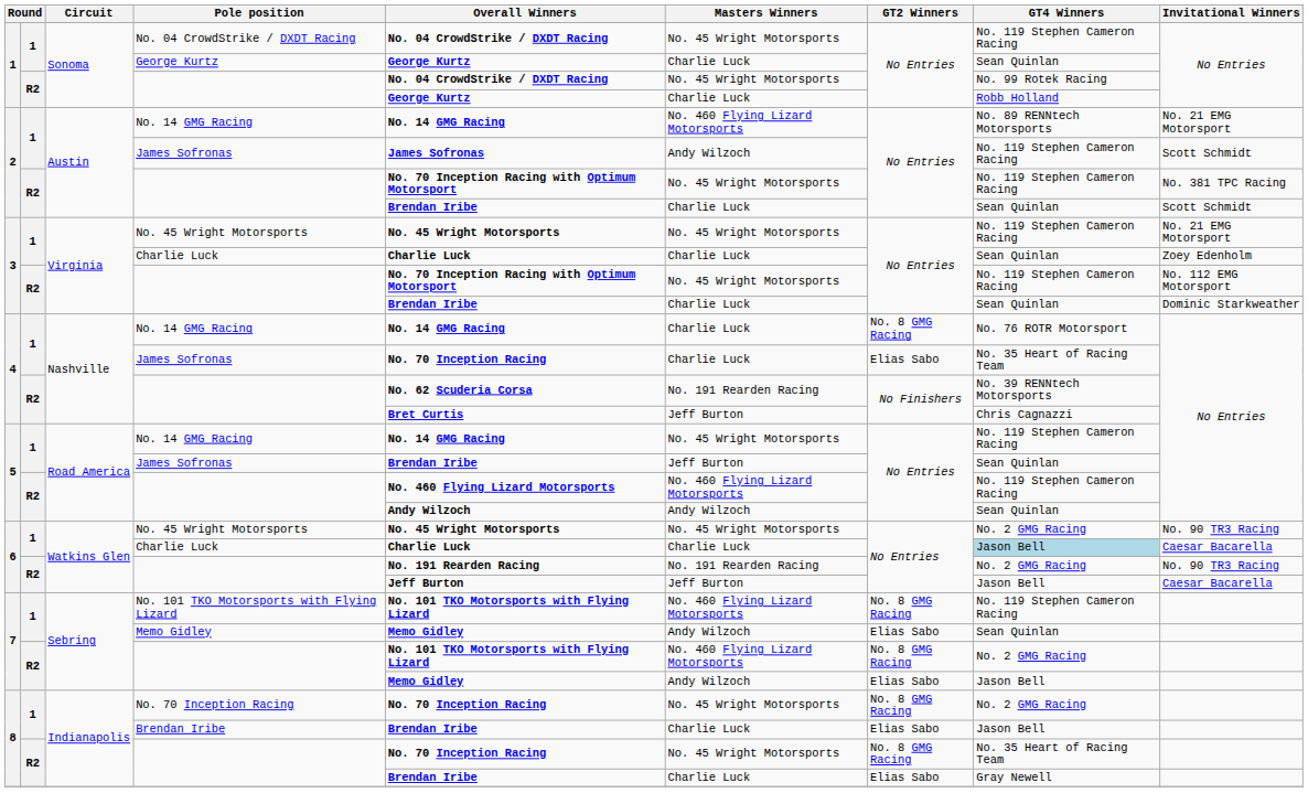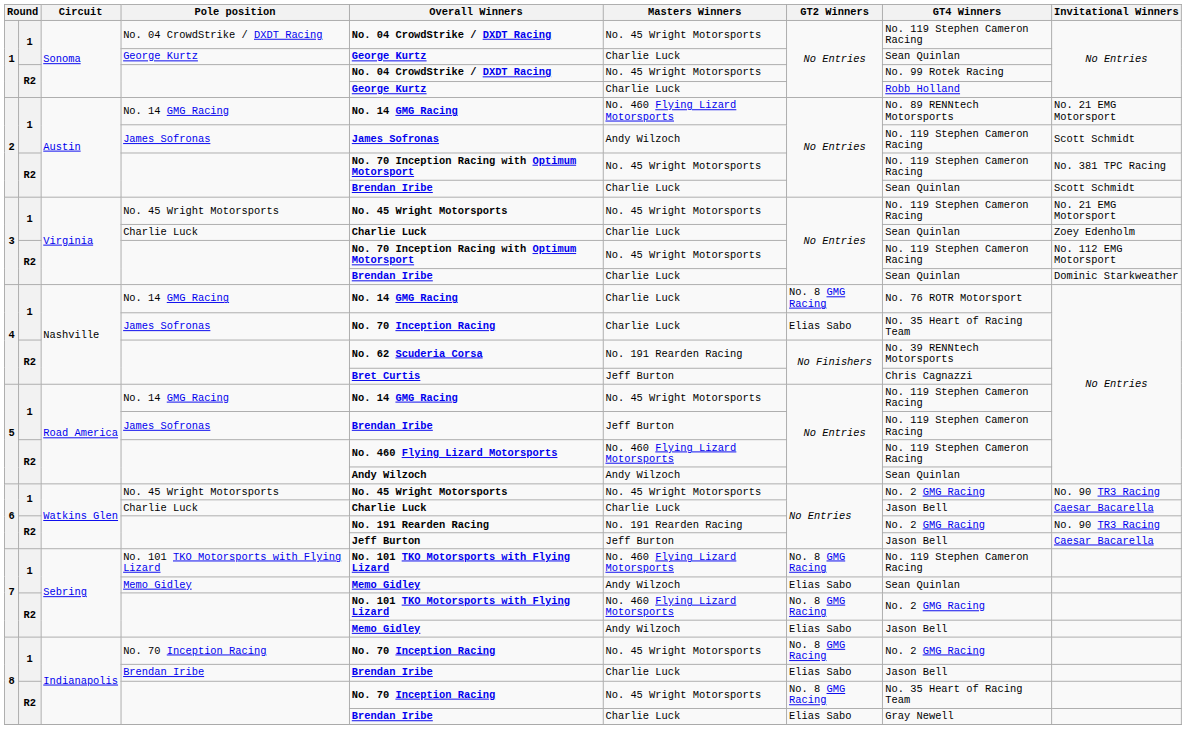 <table class="wikitable" style="font-size:85%;">
 <tr>
 <th colspan=2>Round</th>
 <th>Circuit</th>
 <th>Pole position</th>
 <th>Overall Winners</th>
 <th>Masters Winners</th>
 <th>GT2 Winners</th>
 <th>GT4 Winners</th>
 <th>Invitational Winners</th>
 </tr>
 <tr>
 <th rowspan=4>1</th>
 <th rowspan=2>1</th>
 <td rowspan=4> <a href='#'>Sonoma</a></td>
 <td> No. 04 CrowdStrike / <a href='#'>DXDT Racing</a></td>
 <td> <strong>No. 04 CrowdStrike / <a href='#'>DXDT Racing</a></strong></td>
 <td> No. 45 Wright Motorsports</td>
 <td rowspan=4 align=center><em>No Entries</em></td>
 <td> No. 119 Stephen Cameron Racing</td>
 <td rowspan=4 align=center><em>No Entries</em></td>
 </tr>
 <tr>
 <td> <a href='#'>George Kurtz</a></td>
 <td> <strong><a href='#'>George Kurtz</a></strong></td>
 <td> Charlie Luck</td>
 <td> Sean Quinlan</td>
 </tr>
 <tr>
 <th rowspan=2>R2</th>
 <td rowspan=2></td>
 <td> <strong>No. 04 CrowdStrike / <a href='#'>DXDT Racing</a></strong></td>
 <td> No. 45 Wright Motorsports</td>
 <td> No. 99 Rotek Racing</td>
 </tr>
 <tr>
 <td> <strong><a href='#'>George Kurtz</a></strong></td>
 <td> Charlie Luck</td>
 <td> <a href='#'>Robb Holland</a></td>
 </tr>
 <tr>
 <th rowspan=4>2</th>
 <th rowspan=2>1</th>
 <td rowspan=4> <a href='#'>Austin</a></td>
 <td> No. 14 <a href='#'>GMG Racing</a></td>
 <td><strong> No. 14 <a href='#'>GMG Racing</a></strong></td>
 <td> No. 460 <a href='#'>Flying Lizard Motorsports</a></td>
 <td rowspan=4 align=center><em>No Entries</em></td>
 <td> No. 89 RENNtech Motorsports</td>
 <td> No. 21 EMG Motorsport</td>
 </tr>
 <tr>
 <td> <a href='#'>James Sofronas</a></td>
 <td><strong> <a href='#'>James Sofronas</a></strong></td>
 <td> Andy Wilzoch</td>
 <td> No. 119 Stephen Cameron Racing</td>
 <td> Scott Schmidt</td>
 </tr>
 <tr>
 <th rowspan=2>R2</th>
 <td rowspan=2></td>
 <td><strong> No. 70 Inception Racing with <a href='#'>Optimum Motorsport</a></strong></td>
 <td> No. 45 Wright Motorsports</td>
 <td> No. 119 Stephen Cameron Racing</td>
 <td> No. 381 TPC Racing</td>
 </tr>
 <tr>
 <td><strong> <a href='#'>Brendan Iribe</a></strong></td>
 <td> Charlie Luck</td>
 <td> Sean Quinlan</td>
 <td> Scott Schmidt</td>
 </tr>
 <tr>
 <th rowspan=4>3</th>
 <th rowspan=2>1</th>
 <td rowspan=4> <a href='#'>Virginia</a></td>
 <td> No. 45 Wright Motorsports</td>
 <td><strong> No. 45 Wright Motorsports</strong></td>
 <td> No. 45 Wright Motorsports</td>
 <td rowspan=4 align=center><em>No Entries</em></td>
 <td> No. 119 Stephen Cameron Racing</td>
 <td> No. 21 EMG Motorsport</td>
 </tr>
 <tr>
 <td> Charlie Luck</td>
 <td><strong> Charlie Luck</strong></td>
 <td> Charlie Luck</td>
 <td> Sean Quinlan</td>
 <td> Zoey Edenholm</td>
 </tr>
 <tr>
 <th rowspan=2>R2</th>
 <td rowspan=2></td>
 <td><strong> No. 70 Inception Racing with <a href='#'>Optimum Motorsport</a></strong></td>
 <td> No. 45 Wright Motorsports</td>
 <td> No. 119 Stephen Cameron Racing</td>
 <td> No. 112 EMG Motorsport</td>
 </tr>
 <tr>
 <td><strong> <a href='#'>Brendan Iribe</a></strong></td>
 <td> Charlie Luck</td>
 <td> Sean Quinlan</td>
 <td> Dominic Starkweather</td>
 </tr>
 <tr>
 <th rowspan=4>4</th>
 <th rowspan=2>1</th>
 <td rowspan=4> Nashville</td>
 <td> No. 14 <a href='#'>GMG Racing</a></td>
 <td><strong> No. 14 <a href='#'>GMG Racing</a></strong></td>
 <td> Charlie Luck</td>
 <td> No. 8 <a href='#'>GMG Racing</a></td>
 <td> No. 76 ROTR Motorsport</td>
 <td rowspan=8 align=center><em>No Entries</em></td>
 </tr>
 <tr>
 <td> <a href='#'>James Sofronas</a></td>
 <td><strong> No. 70 <a href='#'>Inception Racing</a></strong></td>
 <td> Charlie Luck</td>
 <td> Elias Sabo</td>
 <td> No. 35 Heart of Racing Team</td>
 </tr>
 <tr>
 <th rowspan=2>R2</th>
 <td rowspan=2></td>
 <td><strong> No. 62 <a href='#'>Scuderia Corsa</a></strong></td>
 <td> No. 191 Rearden Racing</td>
 <td rowspan=2 align=center><em>No Finishers</em></td>
 <td> No. 39 RENNtech Motorsports</td>
 </tr>
 <tr>
 <td><strong> <a href='#'>Bret Curtis</a></strong></td>
 <td> Jeff Burton</td>
 <td> Chris Cagnazzi</td>
 </tr>
 <tr>
 <th rowspan=4>5</th>
 <th rowspan=2>1</th>
 <td rowspan=4> <a href='#'>Road America</a></td>
 <td> No. 14 <a href='#'>GMG Racing</a></td>
 <td><strong> No. 14 <a href='#'>GMG Racing</a></strong></td>
 <td> No. 45 Wright Motorsports</td>
 <td rowspan=4 align=center><em>No Entries</em></td>
 <td> No. 119 Stephen Cameron Racing</td>
 </tr>
 <tr>
 <td> <a href='#'>James Sofronas</a></td>
 <td><strong> <a href='#'>Brendan Iribe</a></strong></td>
 <td> Jeff Burton</td>
-<td> Sean Quinlan</td>
+<td> No. 119 Stephen Cameron Racing</td>
 </tr>
 <tr>
 <th rowspan=2>R2</th>
 <td rowspan=2></td>
 <td><strong> No. 460 <a href='#'>Flying Lizard Motorsports</a></strong></td>
 <td> No. 460 <a href='#'>Flying Lizard Motorsports</a></td>
 <td> No. 119 Stephen Cameron Racing</td>
 </tr>
 <tr>
 <td><strong> Andy Wilzoch</strong></td>
 <td> Andy Wilzoch</td>
 <td> Sean Quinlan</td>
 </tr>
 <tr>
 <th rowspan=4>6</th>
 <th rowspan=2>1</th>
 <td rowspan=4> <a href='#'>Watkins Glen</a></td>
 <td> No. 45 Wright Motorsports</td>
 <td><strong> No. 45 Wright Motorsports</strong></td>
 <td> No. 45 Wright Motorsports</td>
 <td rowspan="4"><em>No Entries</em></td>
 <td> No. 2 <a href='#'>GMG Racing</a></td>
 <td> No. 90 <a href='#'>TR3 Racing</a></td>
 </tr>
 <tr>
 <td> Charlie Luck</td>
 <td><strong> Charlie Luck</strong></td>
 <td> Charlie Luck</td>
-<td style="background: lightblue;"> Jason Bell</td>
+<td> Jason Bell</td>
 <td> <a href='#'>Caesar Bacarella</a></td>
 </tr>
 <tr>
 <th rowspan=2>R2</th>
 <td rowspan=2></td>
 <td><strong> No. 191 Rearden Racing</strong></td>
 <td><strong></strong> No. 191 Rearden Racing</td>
 <td> No. 2 <a href='#'>GMG Racing</a></td>
 <td> No. 90 <a href='#'>TR3 Racing</a></td>
 </tr>
 <tr>
 <td><strong> Jeff Burton</strong></td>
 <td><strong></strong> Jeff Burton</td>
 <td> Jason Bell</td>
 <td> <a href='#'>Caesar Bacarella</a></td>
 </tr>
 <tr>
 <th rowspan=4>7</th>
 <th rowspan=2>1</th>
 <td rowspan=4> <a href='#'>Sebring</a></td>
 <td> No. 101 <a href='#'>TKO Motorsports with Flying Lizard</a></td>
 <td><strong> No. 101 <a href='#'>TKO Motorsports with Flying Lizard</a></strong></td>
 <td> No. 460 <a href='#'>Flying Lizard Motorsports</a></td>
 <td> No. 8 <a href='#'>GMG Racing</a></td>
 <td> No. 119 Stephen Cameron Racing</td>
 <td></td>
 </tr>
 <tr>
 <td> <a href='#'>Memo Gidley</a></td>
 <td><strong> <a href='#'>Memo Gidley</a></strong></td>
 <td> Andy Wilzoch</td>
 <td> Elias Sabo</td>
 <td> Sean Quinlan</td>
 <td></td>
 </tr>
 <tr>
 <th rowspan=2>R2</th>
 <td rowspan=2></td>
 <td><strong> No. 101 <a href='#'>TKO Motorsports with Flying Lizard</a></strong></td>
 <td> No. 460 <a href='#'>Flying Lizard Motorsports</a></td>
 <td> No. 8 <a href='#'>GMG Racing</a></td>
 <td> No. 2 <a href='#'>GMG Racing</a></td>
 <td></td>
 </tr>
 <tr>
 <td><strong> <a href='#'>Memo Gidley</a></strong></td>
 <td> Andy Wilzoch</td>
 <td> Elias Sabo</td>
 <td> Jason Bell</td>
 <td></td>
 </tr>
 <tr>
 <th rowspan=4>8</th>
 <th rowspan=2>1</th>
 <td rowspan=4> <a href='#'>Indianapolis</a></td>
 <td> No. 70 <a href='#'>Inception Racing</a></td>
 <td><strong> No. 70 <a href='#'>Inception Racing</a></strong></td>
 <td> No. 45 Wright Motorsports</td>
 <td> No. 8 <a href='#'>GMG Racing</a></td>
 <td> No. 2 <a href='#'>GMG Racing</a></td>
 <td></td>
 </tr>
 <tr>
 <td> <a href='#'>Brendan Iribe</a></td>
 <td><strong> <a href='#'>Brendan Iribe</a></strong></td>
 <td> Charlie Luck</td>
 <td> Elias Sabo</td>
 <td> Jason Bell</td>
 <td></td>
 </tr>
 <tr>
 <th rowspan=2>R2</th>
 <td rowspan=2></td>
 <td><strong> No. 70 <a href='#'>Inception Racing</a></strong></td>
 <td> No. 45 Wright Motorsports</td>
 <td> No. 8 <a href='#'>GMG Racing</a></td>
 <td> No. 35 Heart of Racing Team</td>
 <td></td>
 </tr>
 <tr>
 <td><strong> <a href='#'>Brendan Iribe</a></strong></td>
 <td> Charlie Luck</td>
 <td> Elias Sabo</td>
 <td> Gray Newell</td>
 <td></td>
 </tr>
 <tr>
 </tr>
 </table>
